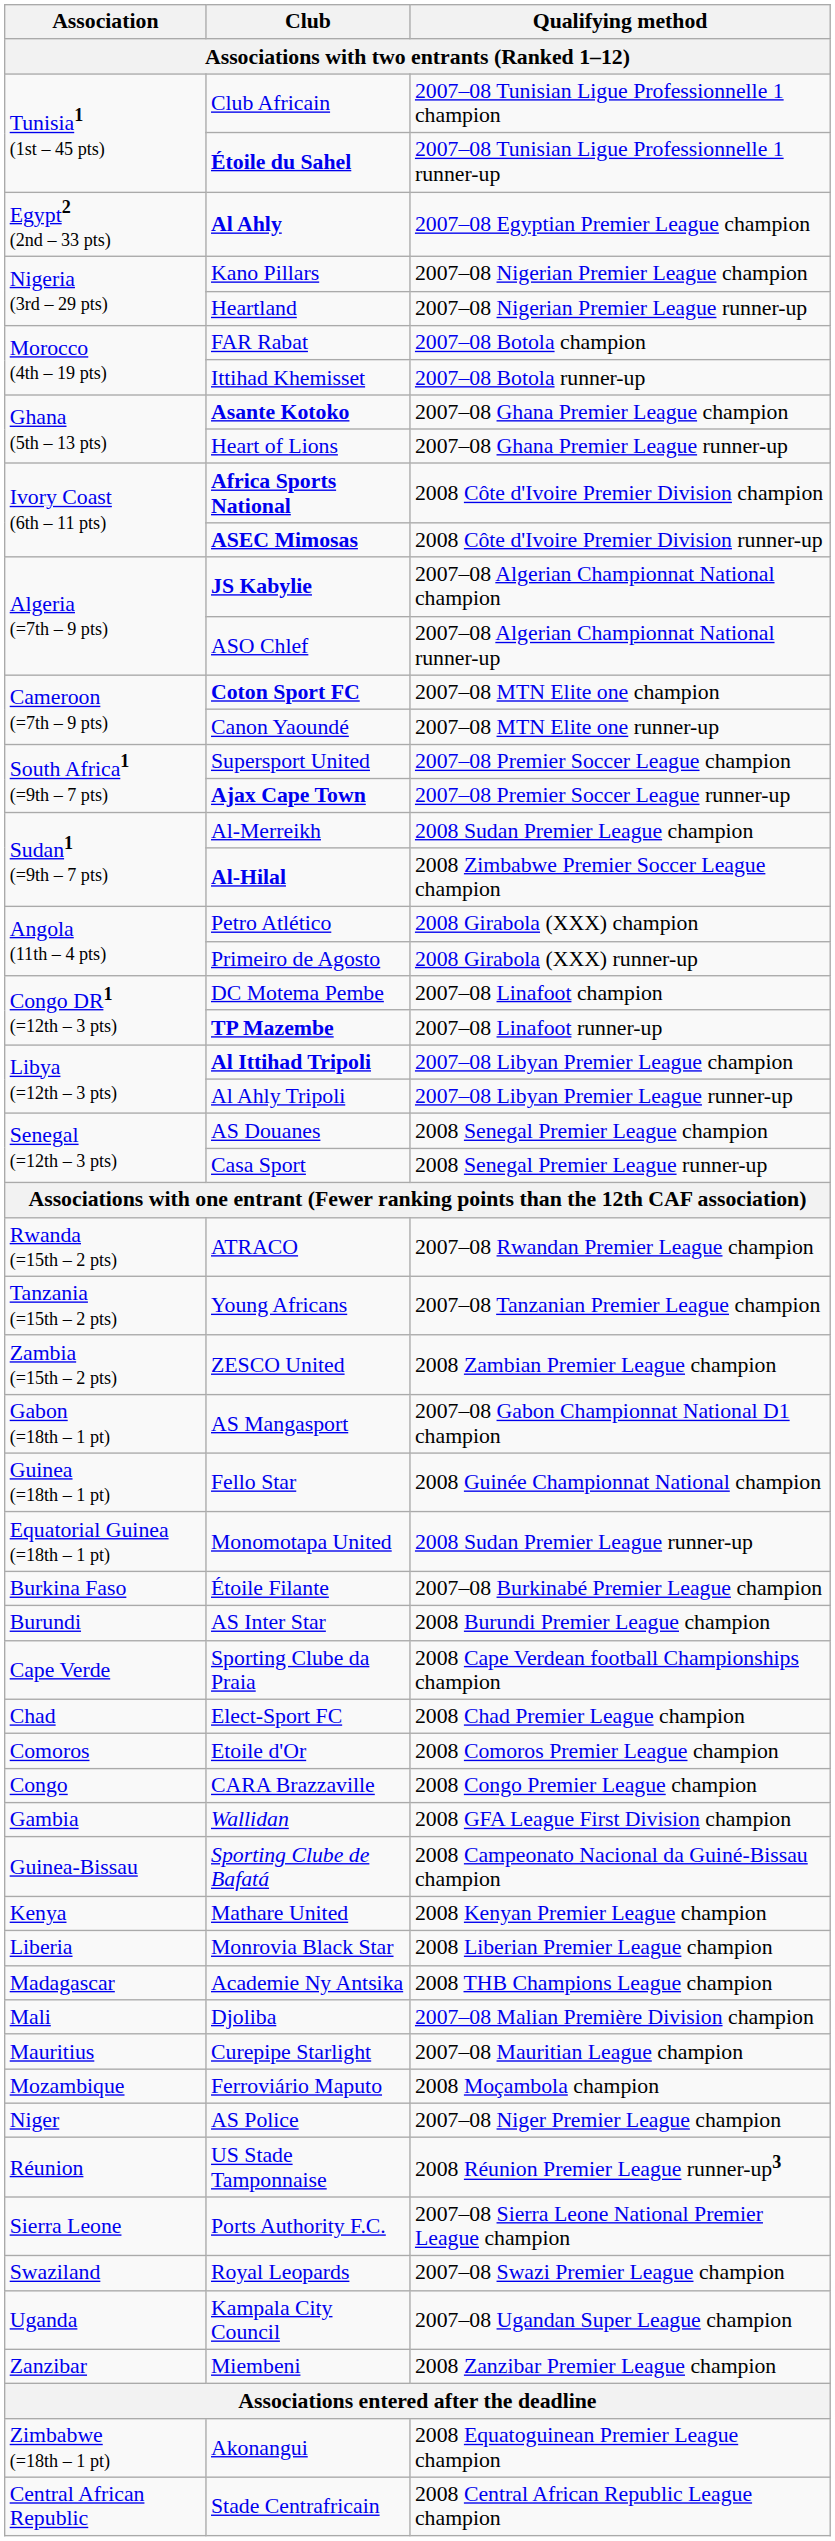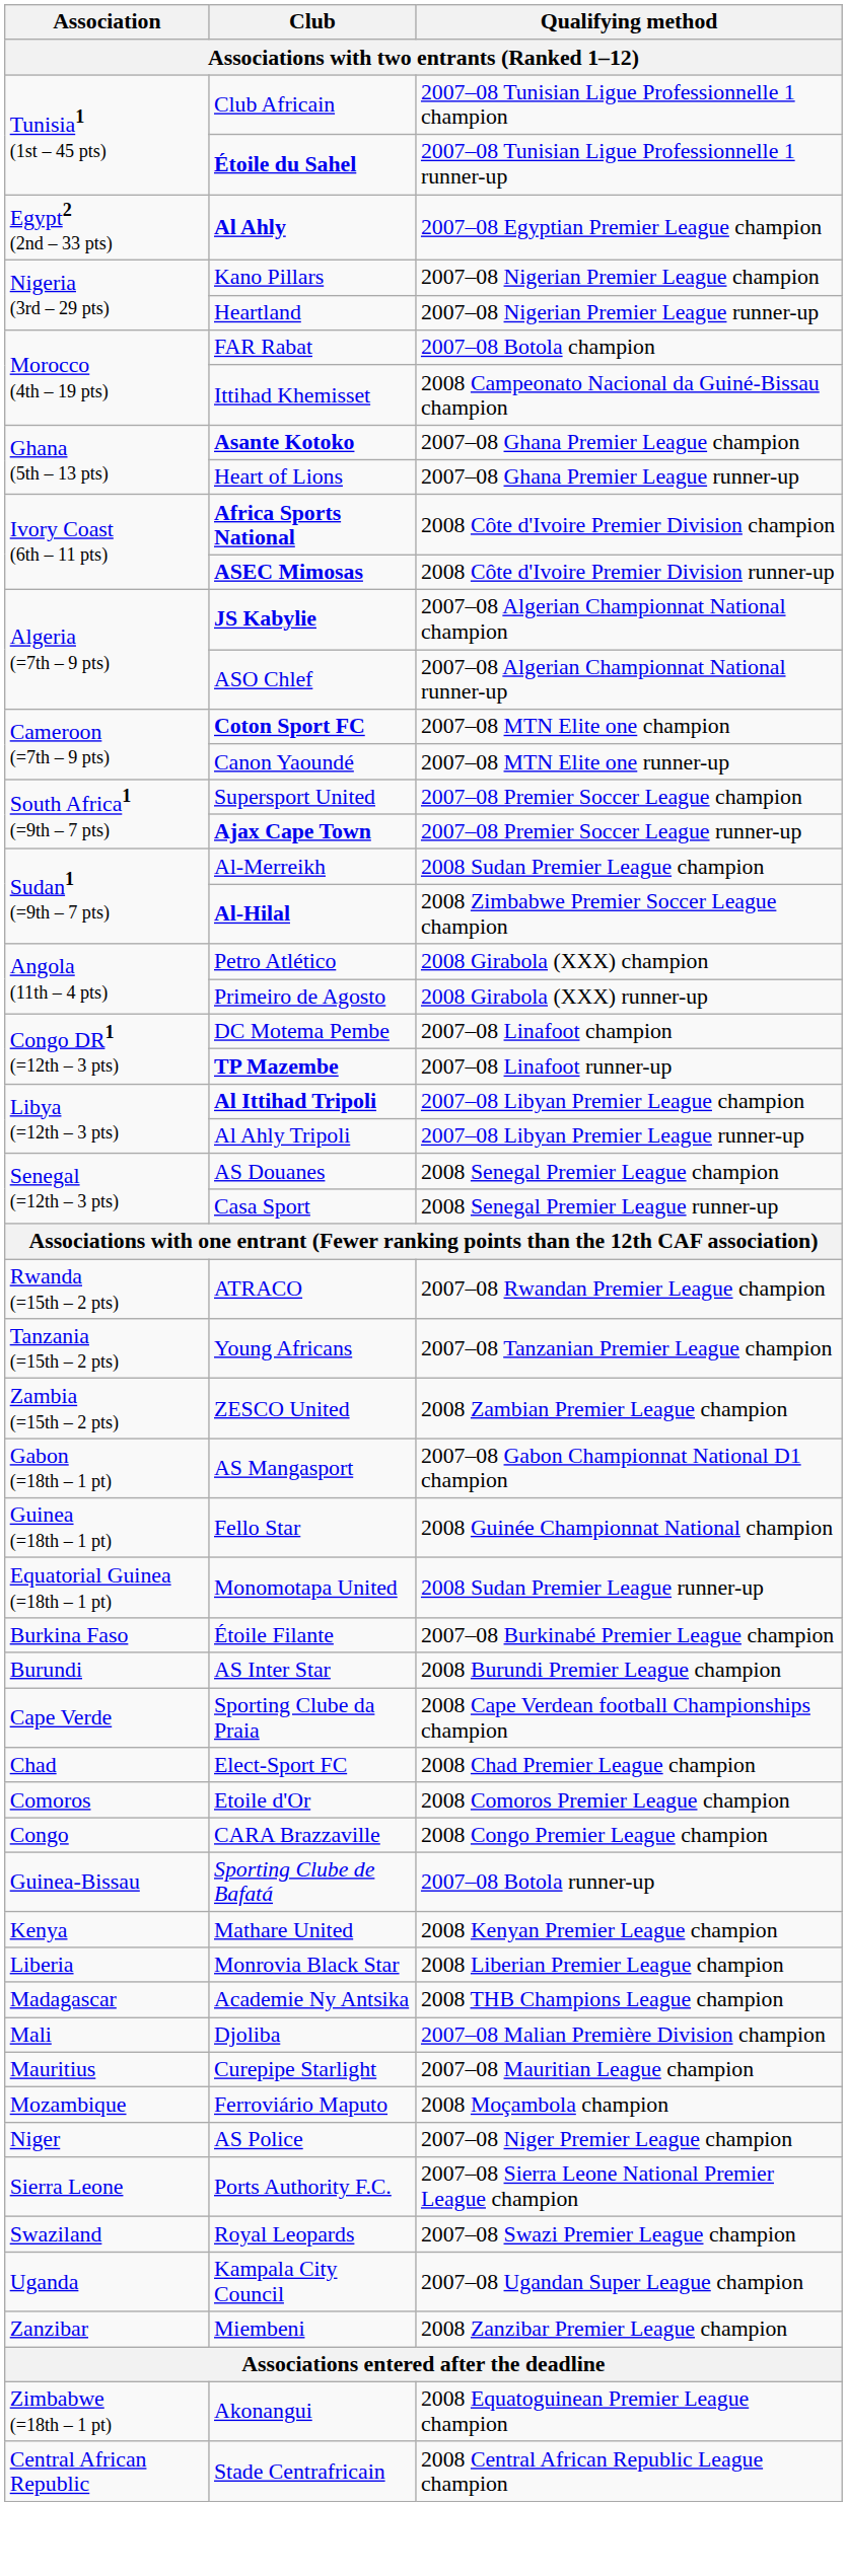 <table class="wikitable">
 <tr>
 <th>Association</th>
 <th>Club</th>
 <th>Qualifying method</th>
 </tr>
 <tr>
 <th colspan="3">Associations with two entrants (Ranked 1–12)</th>
 </tr>
 <tr>
 <td rowspan="2"> <a href='#'>Tunisia</a><sup><strong>1</strong></sup><br><small>(1st – 45 pts)</small></td>
 <td><a href='#'>Club Africain</a></td>
 <td><a href='#'>2007–08 Tunisian Ligue Professionnelle 1</a> champion</td>
 </tr>
 <tr>
 <td><strong><a href='#'>Étoile du Sahel</a></strong></td>
 <td><a href='#'>2007–08 Tunisian Ligue Professionnelle 1</a> runner-up</td>
 </tr>
 <tr>
 <td rowspan="1"> <a href='#'>Egypt</a><sup><strong>2</strong></sup><br><small>(2nd – 33 pts)</small></td>
 <td><strong><a href='#'>Al Ahly</a></strong></td>
 <td><a href='#'>2007–08 Egyptian Premier League</a> champion</td>
 </tr>
 <tr>
 <td rowspan="2"> <a href='#'>Nigeria</a><br><small>(3rd – 29 pts)</small></td>
 <td><a href='#'>Kano Pillars</a></td>
 <td>2007–08 <a href='#'>Nigerian Premier League</a> champion</td>
 </tr>
 <tr>
 <td><a href='#'>Heartland</a></td>
 <td>2007–08 <a href='#'>Nigerian Premier League</a> runner-up</td>
 </tr>
 <tr>
 <td rowspan="2"> <a href='#'>Morocco</a><br><small>(4th – 19 pts)</small></td>
 <td><a href='#'>FAR Rabat</a></td>
 <td><a href='#'>2007–08 Botola</a> champion</td>
 </tr>
 <tr>
 <td><a href='#'>Ittihad Khemisset</a></td>
-<td><a href='#'>2007–08 Botola</a> runner-up</td>
+<td>2008 <a href='#'>Campeonato Nacional da Guiné-Bissau</a> champion</td>
 </tr>
 <tr>
 <td rowspan="2"> <a href='#'>Ghana</a><br><small>(5th – 13 pts)</small></td>
 <td><strong><a href='#'>Asante Kotoko</a></strong></td>
 <td>2007–08 <a href='#'>Ghana Premier League</a> champion</td>
 </tr>
 <tr>
 <td><a href='#'>Heart of Lions</a></td>
 <td>2007–08 <a href='#'>Ghana Premier League</a> runner-up</td>
 </tr>
 <tr>
 <td rowspan="2"> <a href='#'>Ivory Coast</a><br><small>(6th – 11 pts)</small></td>
 <td><strong><a href='#'>Africa Sports National</a></strong></td>
 <td>2008 <a href='#'>Côte d'Ivoire Premier Division</a> champion</td>
 </tr>
 <tr>
 <td><strong><a href='#'>ASEC Mimosas</a></strong></td>
 <td>2008 <a href='#'>Côte d'Ivoire Premier Division</a> runner-up</td>
 </tr>
 <tr>
 <td rowspan="2"> <a href='#'>Algeria</a><br><small>(=7th – 9 pts)</small></td>
 <td><strong><a href='#'>JS Kabylie</a></strong></td>
 <td>2007–08 <a href='#'>Algerian Championnat National</a> champion</td>
 </tr>
 <tr>
 <td><a href='#'>ASO Chlef</a></td>
 <td>2007–08 <a href='#'>Algerian Championnat National</a> runner-up</td>
 </tr>
 <tr>
 <td rowspan="2"> <a href='#'>Cameroon</a><br><small>(=7th – 9 pts)</small></td>
 <td><strong><a href='#'>Coton Sport FC</a></strong></td>
 <td>2007–08 <a href='#'>MTN Elite one</a> champion</td>
 </tr>
 <tr>
 <td><a href='#'>Canon Yaoundé</a></td>
 <td>2007–08 <a href='#'>MTN Elite one</a> runner-up</td>
 </tr>
 <tr>
 <td rowspan="2"> <a href='#'>South Africa</a><sup><strong>1</strong></sup><br><small>(=9th – 7 pts)</small></td>
 <td><a href='#'>Supersport United</a></td>
 <td><a href='#'>2007–08 Premier Soccer League</a> champion</td>
 </tr>
 <tr>
 <td><strong><a href='#'>Ajax Cape Town</a></strong></td>
 <td><a href='#'>2007–08 Premier Soccer League</a> runner-up</td>
 </tr>
 <tr>
 <td rowspan="2"> <a href='#'>Sudan</a><sup><strong>1</strong></sup><br><small>(=9th – 7 pts)</small></td>
 <td><a href='#'>Al-Merreikh</a></td>
 <td><a href='#'>2008 Sudan Premier League</a> champion</td>
 </tr>
 <tr>
 <td><strong><a href='#'>Al-Hilal</a></strong></td>
 <td>2008 <a href='#'>Zimbabwe Premier Soccer League</a> champion</td>
 </tr>
 <tr>
 <td rowspan="2"> <a href='#'>Angola</a><br><small>(11th – 4 pts)</small></td>
 <td><a href='#'>Petro Atlético</a></td>
 <td><a href='#'>2008 Girabola</a> (XXX) champion</td>
 </tr>
 <tr>
 <td><a href='#'>Primeiro de Agosto</a></td>
 <td><a href='#'>2008 Girabola</a> (XXX) runner-up</td>
 </tr>
 <tr>
 <td rowspan="2"> <a href='#'>Congo DR</a><sup><strong>1</strong></sup><br><small>(=12th – 3 pts)</small></td>
 <td><a href='#'>DC Motema Pembe</a></td>
 <td>2007–08 <a href='#'>Linafoot</a> champion</td>
 </tr>
 <tr>
 <td><strong><a href='#'>TP Mazembe</a></strong></td>
 <td>2007–08 <a href='#'>Linafoot</a> runner-up</td>
 </tr>
 <tr>
 <td rowspan="2"> <a href='#'>Libya</a><br><small>(=12th – 3 pts)</small></td>
 <td><strong><a href='#'>Al Ittihad Tripoli</a></strong></td>
 <td><a href='#'>2007–08 Libyan Premier League</a> champion</td>
 </tr>
 <tr>
 <td><a href='#'>Al Ahly Tripoli</a></td>
 <td><a href='#'>2007–08 Libyan Premier League</a> runner-up</td>
 </tr>
 <tr>
 <td rowspan="2"> <a href='#'>Senegal</a><br><small>(=12th – 3 pts)</small></td>
 <td><a href='#'>AS Douanes</a></td>
 <td>2008 <a href='#'>Senegal Premier League</a> champion</td>
 </tr>
 <tr>
 <td><a href='#'>Casa Sport</a></td>
 <td>2008 <a href='#'>Senegal Premier League</a> runner-up</td>
 </tr>
 <tr>
 <th colspan="3">Associations with one entrant (Fewer ranking points than the 12th CAF association)</th>
 </tr>
 <tr>
 <td rowspan="1"> <a href='#'>Rwanda</a><br><small>(=15th – 2 pts)</small></td>
 <td><a href='#'>ATRACO</a></td>
 <td>2007–08 <a href='#'>Rwandan Premier League</a> champion</td>
 </tr>
 <tr>
 <td rowspan="1"> <a href='#'>Tanzania</a><br><small>(=15th – 2 pts)</small></td>
 <td><a href='#'>Young Africans</a></td>
 <td>2007–08 <a href='#'>Tanzanian Premier League</a> champion</td>
 </tr>
 <tr>
 <td rowspan="1"> <a href='#'>Zambia</a><br><small>(=15th – 2 pts)</small></td>
 <td><a href='#'>ZESCO United</a></td>
 <td>2008 <a href='#'>Zambian Premier League</a> champion</td>
 </tr>
 <tr>
 <td rowspan="1"> <a href='#'>Gabon</a><br><small>(=18th – 1 pt)</small></td>
 <td><a href='#'>AS Mangasport</a></td>
 <td>2007–08 <a href='#'>Gabon Championnat National D1</a> champion</td>
 </tr>
 <tr>
 <td rowspan="1"> <a href='#'>Guinea</a><br><small>(=18th – 1 pt)</small></td>
 <td><a href='#'>Fello Star</a></td>
 <td>2008 <a href='#'>Guinée Championnat National</a> champion</td>
 </tr>
 <tr>
 <td rowspan="1"> <a href='#'>Equatorial Guinea</a><br><small>(=18th – 1 pt)</small></td>
 <td><a href='#'>Monomotapa United</a></td>
 <td><a href='#'>2008 Sudan Premier League</a> runner-up</td>
 </tr>
 <tr>
 <td rowspan="1"> <a href='#'>Burkina Faso</a></td>
 <td><a href='#'>Étoile Filante</a></td>
 <td>2007–08 <a href='#'>Burkinabé Premier League</a> champion</td>
 </tr>
 <tr>
 <td rowspan="1"> <a href='#'>Burundi</a></td>
 <td><a href='#'>AS Inter Star</a></td>
 <td>2008 <a href='#'>Burundi Premier League</a> champion</td>
 </tr>
 <tr>
 <td rowspan="1"> <a href='#'>Cape Verde</a></td>
 <td><a href='#'>Sporting Clube da Praia</a></td>
 <td>2008 <a href='#'>Cape Verdean football Championships</a> champion</td>
 </tr>
 <tr>
 <td rowspan="1"> <a href='#'>Chad</a></td>
 <td><a href='#'>Elect-Sport FC</a></td>
 <td>2008 <a href='#'>Chad Premier League</a> champion</td>
 </tr>
 <tr>
 <td rowspan="1"> <a href='#'>Comoros</a></td>
 <td><a href='#'>Etoile d'Or</a></td>
 <td>2008 <a href='#'>Comoros Premier League</a> champion</td>
 </tr>
 <tr>
 <td rowspan="1"> <a href='#'>Congo</a></td>
 <td><a href='#'>CARA Brazzaville</a></td>
 <td>2008 <a href='#'>Congo Premier League</a> champion</td>
 </tr>
 <tr>
-<td rowspan="1"> <a href='#'>Gambia</a></td>
-<td><em><a href='#'>Wallidan</a></em></td>
-<td>2008 <a href='#'>GFA League First Division</a> champion</td>
-</tr>
-<tr>
 <td rowspan="1"> <a href='#'>Guinea-Bissau</a></td>
 <td><em><a href='#'>Sporting Clube de Bafatá</a></em></td>
-<td>2008 <a href='#'>Campeonato Nacional da Guiné-Bissau</a> champion</td>
+<td><a href='#'>2007–08 Botola</a> runner-up</td>
 </tr>
 <tr>
 <td rowspan="1"> <a href='#'>Kenya</a></td>
 <td><a href='#'>Mathare United</a></td>
 <td>2008 <a href='#'>Kenyan Premier League</a> champion</td>
 </tr>
 <tr>
 <td rowspan="1"> <a href='#'>Liberia</a></td>
 <td><a href='#'>Monrovia Black Star</a></td>
 <td>2008 <a href='#'>Liberian Premier League</a> champion</td>
 </tr>
 <tr>
 <td rowspan="1"> <a href='#'>Madagascar</a></td>
 <td><a href='#'>Academie Ny Antsika</a></td>
 <td>2008 <a href='#'>THB Champions League</a> champion</td>
 </tr>
 <tr>
 <td rowspan="1"> <a href='#'>Mali</a></td>
 <td><a href='#'>Djoliba</a></td>
 <td><a href='#'>2007–08 Malian Première Division</a> champion</td>
 </tr>
 <tr>
 <td rowspan="1"> <a href='#'>Mauritius</a></td>
 <td><a href='#'>Curepipe Starlight</a></td>
 <td>2007–08 <a href='#'>Mauritian League</a> champion</td>
 </tr>
 <tr>
 <td rowspan="1"> <a href='#'>Mozambique</a></td>
 <td><a href='#'>Ferroviário Maputo</a></td>
 <td>2008 <a href='#'>Moçambola</a> champion</td>
 </tr>
 <tr>
 <td rowspan="1"> <a href='#'>Niger</a></td>
 <td><a href='#'>AS Police</a></td>
 <td>2007–08 <a href='#'>Niger Premier League</a> champion</td>
 </tr>
 <tr>
-<td rowspan="1"> <a href='#'>Réunion</a></td>
-<td><a href='#'>US Stade Tamponnaise</a></td>
-<td>2008 <a href='#'>Réunion Premier League</a> runner-up<sup><strong>3</strong></sup></td>
-</tr>
-<tr>
 <td rowspan="1"> <a href='#'>Sierra Leone</a></td>
 <td><a href='#'>Ports Authority F.C.</a></td>
 <td>2007–08 <a href='#'>Sierra Leone National Premier League</a> champion</td>
 </tr>
 <tr>
 <td rowspan="1"> <a href='#'>Swaziland</a></td>
 <td><a href='#'>Royal Leopards</a></td>
 <td>2007–08 <a href='#'>Swazi Premier League</a> champion</td>
 </tr>
 <tr>
 <td rowspan="1"> <a href='#'>Uganda</a></td>
 <td><a href='#'>Kampala City Council</a></td>
 <td>2007–08 <a href='#'>Ugandan Super League</a> champion</td>
 </tr>
 <tr>
 <td rowspan="1"> <a href='#'>Zanzibar</a></td>
 <td><a href='#'>Miembeni</a></td>
 <td>2008 <a href='#'>Zanzibar Premier League</a> champion</td>
 </tr>
 <tr>
 <th colspan="3">Associations entered after the deadline</th>
 </tr>
 <tr>
 <td rowspan="1"> <a href='#'>Zimbabwe</a><br><small>(=18th – 1 pt)</small></td>
 <td><a href='#'>Akonangui</a></td>
 <td>2008 <a href='#'>Equatoguinean Premier League</a> champion</td>
 </tr>
 <tr>
 <td rowspan="1"> <a href='#'>Central African Republic</a></td>
 <td><a href='#'>Stade Centrafricain</a></td>
 <td>2008 <a href='#'>Central African Republic League</a> champion</td>
 </tr>
 </table>
